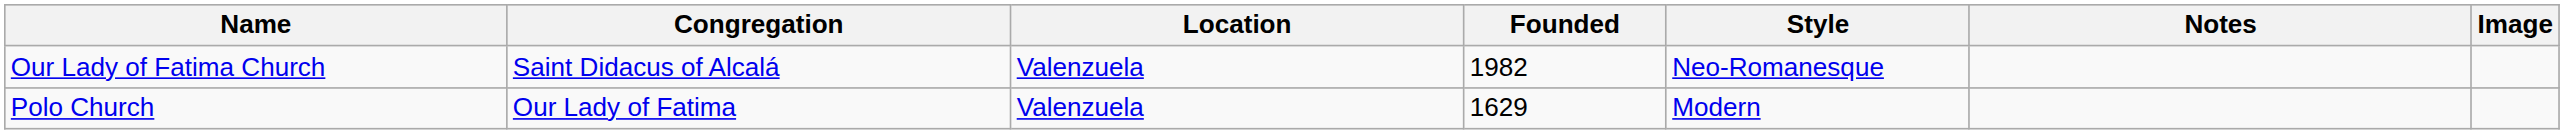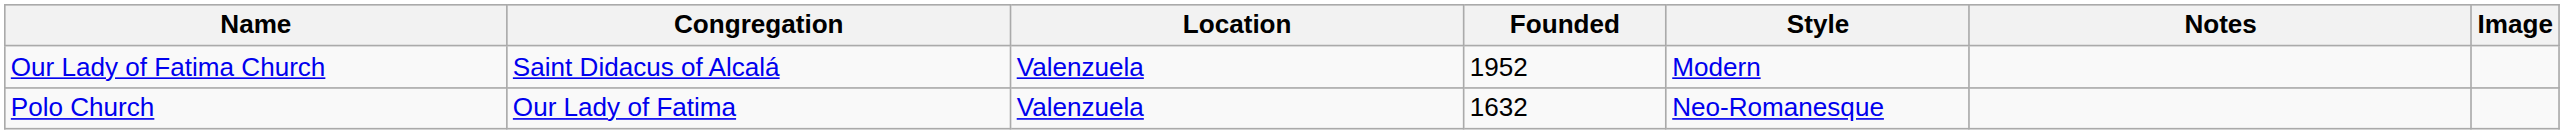 <table class="wikitable sortable">
 <tr>
 <th width=20%>Name</th>
 <th width=20%>Congregation</th>
 <th width=18%>Location</th>
 <th width=8%>Founded</th>
 <th width=12%>Style</th>
 <th width=20%>Notes</th>
 <th width=6%>Image</th>
 </tr>
 <tr>
 <td><a href='#'>Our Lady of Fatima Church</a></td>
 <td><a href='#'>Saint Didacus of Alcalá</a></td>
 <td><a href='#'>Valenzuela</a></td>
-<td>1982</td>
-<td><a href='#'>Neo-Romanesque</a></td>
+<td>1952</td>
+<td><a href='#'>Modern</a></td>
 <td></td>
 <td></td>
 </tr>
 <tr>
 <td><a href='#'>Polo Church</a></td>
 <td><a href='#'>Our Lady of Fatima</a></td>
 <td><a href='#'>Valenzuela</a></td>
-<td>1629</td>
-<td><a href='#'>Modern</a></td>
+<td>1632</td>
+<td><a href='#'>Neo-Romanesque</a></td>
 <td></td>
 <td></td>
 </tr>
 </table>
